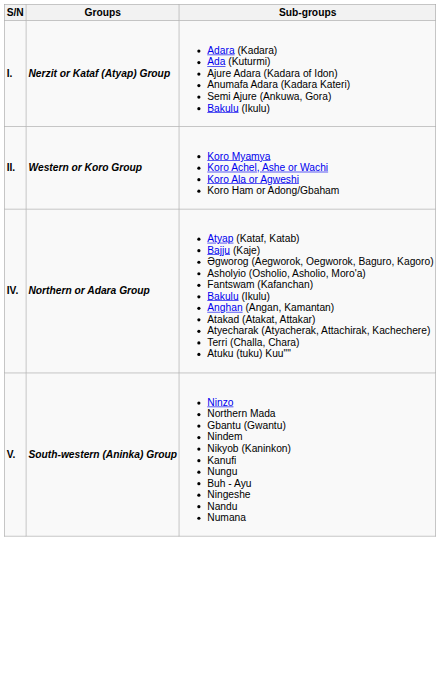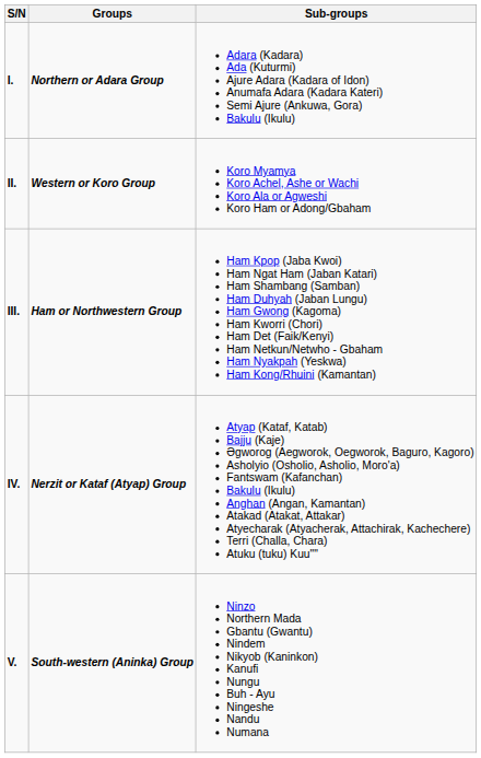 <table class="wikitable sortable mw-collapsible">
 <tr>
 <th>S/N</th>
 <th>Groups</th>
 <th>Sub-groups</th>
 </tr>
 <tr>
 <td><strong>I.</strong></td>
-<td><strong><em>Nerzit or Kataf (Atyap) Group</em></strong></td>
+<td><strong><em>Northern or Adara Group</em></strong></td>
 <td><br><ul><li><a href='#'>Adara</a> (Kadara)</li><li><a href='#'>Ada</a> (Kuturmi)</li><li>Ajure Adara (Kadara of Idon)</li><li>Anumafa Adara (Kadara Kateri)</li><li>Semi Ajure (Ankuwa, Gora)</li><li><a href='#'>Bakulu</a> (Ikulu)</li></ul></td>
 </tr>
 <tr>
 <td><strong>II.</strong></td>
 <td><strong><em>Western or Koro Group</em></strong></td>
 <td><br><ul><li><a href='#'>Koro Myamya</a></li><li><a href='#'>Koro Achel, Ashe or Wachi</a></li><li><a href='#'>Koro Ala or Agweshi</a></li><li>Koro Ham or Adong/Gbaham</li></ul></td>
 </tr>
 <tr>
+<td><strong>III.</strong></td>
+<td><strong><em>Ham or Northwestern Group</em></strong></td>
+<td><br><ul><li><a href='#'>Ham Kpop</a> (Jaba Kwoi)</li><li>Ham Ngat Ham (Jaban Katari)</li><li>Ham Shambang (Samban)</li><li><a href='#'>Ham Duhyah</a> (Jaban Lungu)</li><li><a href='#'>Ham Gwong</a> (Kagoma)</li><li>Ham Kworri (Chori)</li><li>Ham Det (Faik/Kenyi)</li><li>Ham Netkun/Netwho - Gbaham</li><li><a href='#'>Ham Nyakpah</a> (Yeskwa)</li><li><a href='#'>Ham Kong/Rhuini</a> (Kamantan)</li></ul></td>
+</tr>
+<tr>
 <td><strong>IV.</strong></td>
-<td><strong><em>Northern or Adara Group</em></strong></td>
+<td><strong><em>Nerzit or Kataf (Atyap) Group</em></strong></td>
 <td><br><ul><li><a href='#'>Atyap</a> (Kataf, Katab)</li><li><a href='#'>Bajju</a> (Kaje)</li><li>Əgworog (Aegworok, Oegworok, Baguro,  Kagoro)</li><li>Asholyio (Osholio, Asholio, Moro'a)</li><li>Fantswam (Kafanchan)</li><li><a href='#'>Bakulu</a> (Ikulu)</li><li><a href='#'>Anghan</a> (Angan, Kamantan)</li><li>Atakad (Atakat, Attakar)</li><li>Atyecharak (Atyacherak, Attachirak, Kachechere)</li><li>Terri (Challa, Chara)</li><li>Atuku (tuku) Kuu""</li></ul></td>
 </tr>
 <tr>
 <td><strong>V. </strong></td>
 <td><strong><em>South-western (Aninka) Group</em></strong></td>
 <td><br><ul><li><a href='#'>Ninzo</a></li><li>Northern Mada</li><li>Gbantu (Gwantu)</li><li>Nindem</li><li>Nikyob (Kaninkon)</li><li>Kanufi</li><li>Nungu</li><li>Buh - Ayu</li><li>Ningeshe</li><li>Nandu</li><li>Numana</li></ul></td>
 </tr>
 </table>
